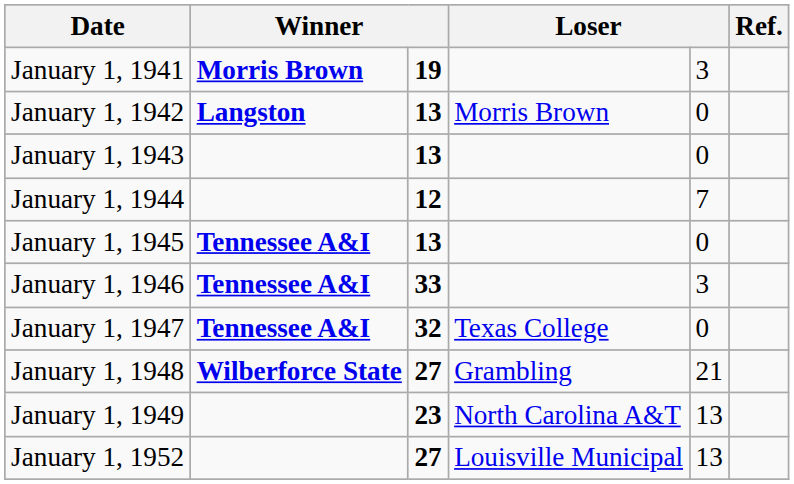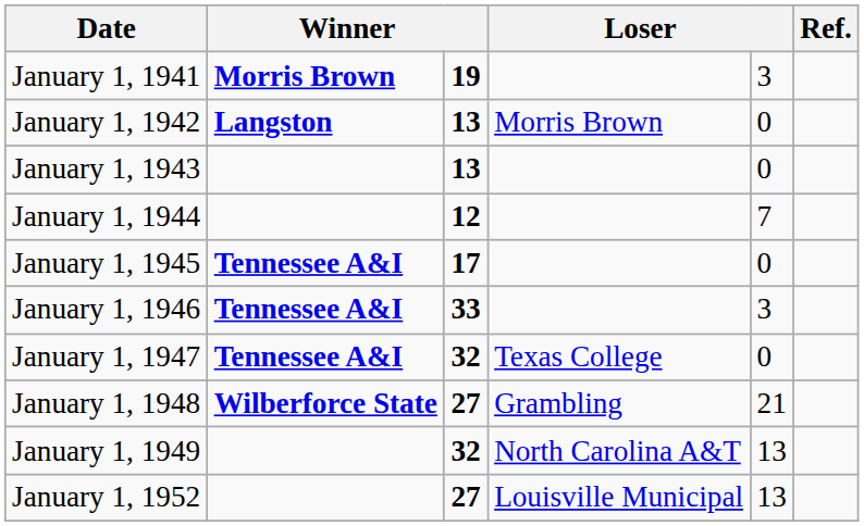 <table class="wikitable">
 <tr>
 <th>Date</th>
 <th colspan="2">Winner</th>
 <th colspan="2">Loser</th>
 <th>Ref.</th>
 </tr>
 <tr>
 <td>January 1, 1941</td>
 <td><strong><a href='#'>Morris Brown</a></strong></td>
 <td><strong>19</strong></td>
 <td></td>
 <td>3</td>
 <td></td>
 </tr>
 <tr>
 <td>January 1, 1942</td>
 <td><strong> <a href='#'>Langston</a></strong></td>
 <td><strong>13</strong></td>
 <td><a href='#'>Morris Brown</a></td>
 <td>0</td>
 <td></td>
 </tr>
 <tr>
 <td>January 1, 1943</td>
 <td><strong></strong></td>
 <td><strong>13</strong></td>
 <td></td>
 <td>0</td>
 <td></td>
 </tr>
 <tr>
 <td>January 1, 1944</td>
 <td><strong></strong></td>
 <td><strong>12</strong></td>
 <td></td>
 <td>7</td>
 <td></td>
 </tr>
 <tr>
 <td>January 1, 1945</td>
 <td><strong><a href='#'>Tennessee A&I</a></strong></td>
-<td><strong>13</strong></td>
+<td><strong>17</strong></td>
 <td></td>
 <td>0</td>
 <td></td>
 </tr>
 <tr>
 <td>January 1, 1946</td>
 <td><strong><a href='#'>Tennessee A&I</a></strong></td>
 <td><strong>33</strong></td>
 <td></td>
 <td>3</td>
 <td></td>
 </tr>
 <tr>
 <td>January 1, 1947</td>
 <td><strong><a href='#'>Tennessee A&I</a></strong></td>
 <td><strong>32</strong></td>
 <td><a href='#'>Texas College</a></td>
 <td>0</td>
 <td></td>
 </tr>
 <tr>
 <td>January 1, 1948</td>
 <td><strong><a href='#'>Wilberforce State</a></strong></td>
 <td><strong>27</strong></td>
 <td><a href='#'>Grambling</a></td>
 <td>21</td>
 <td></td>
 </tr>
 <tr>
 <td>January 1, 1949</td>
 <td><strong></strong></td>
-<td><strong>23</strong></td>
+<td><strong>32</strong></td>
 <td><a href='#'>North Carolina A&T</a></td>
 <td>13</td>
 <td></td>
 </tr>
 <tr>
 <td>January 1, 1952</td>
 <td><strong></strong></td>
 <td><strong>27</strong></td>
 <td><a href='#'>Louisville Municipal</a></td>
 <td>13</td>
 <td></td>
 </tr>
 </table>
